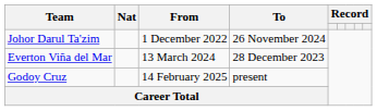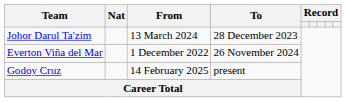 <table class="wikitable style="text-align: center;">
 <tr>
 <th rowspan="2">Team</th>
 <th rowspan="2">Nat</th>
 <th rowspan="2">From</th>
 <th rowspan="2">To</th>
 <th colspan="5">Record</th>
 </tr>
 <tr>
 <th></th>
 <th></th>
 <th></th>
 <th></th>
 <th></th>
 </tr>
 <tr>
 <td><a href='#'>Johor Darul Ta'zim</a></td>
 <td></td>
-<td>1 December 2022</td>
-<td>26 November 2024<br></td>
+<td>13 March 2024</td>
+<td>28 December 2023<br></td>
 </tr>
 <tr>
 <td><a href='#'>Everton Viña del Mar</a></td>
 <td></td>
-<td>13 March 2024</td>
-<td>28 December 2023<br></td>
+<td>1 December 2022</td>
+<td>26 November 2024<br></td>
 </tr>
 <tr>
 <td><a href='#'>Godoy Cruz</a></td>
 <td></td>
 <td>14 February 2025</td>
 <td>present<br></td>
 </tr>
 <tr>
 <th colspan=4>Career Total<br></th>
 </tr>
 </table>
